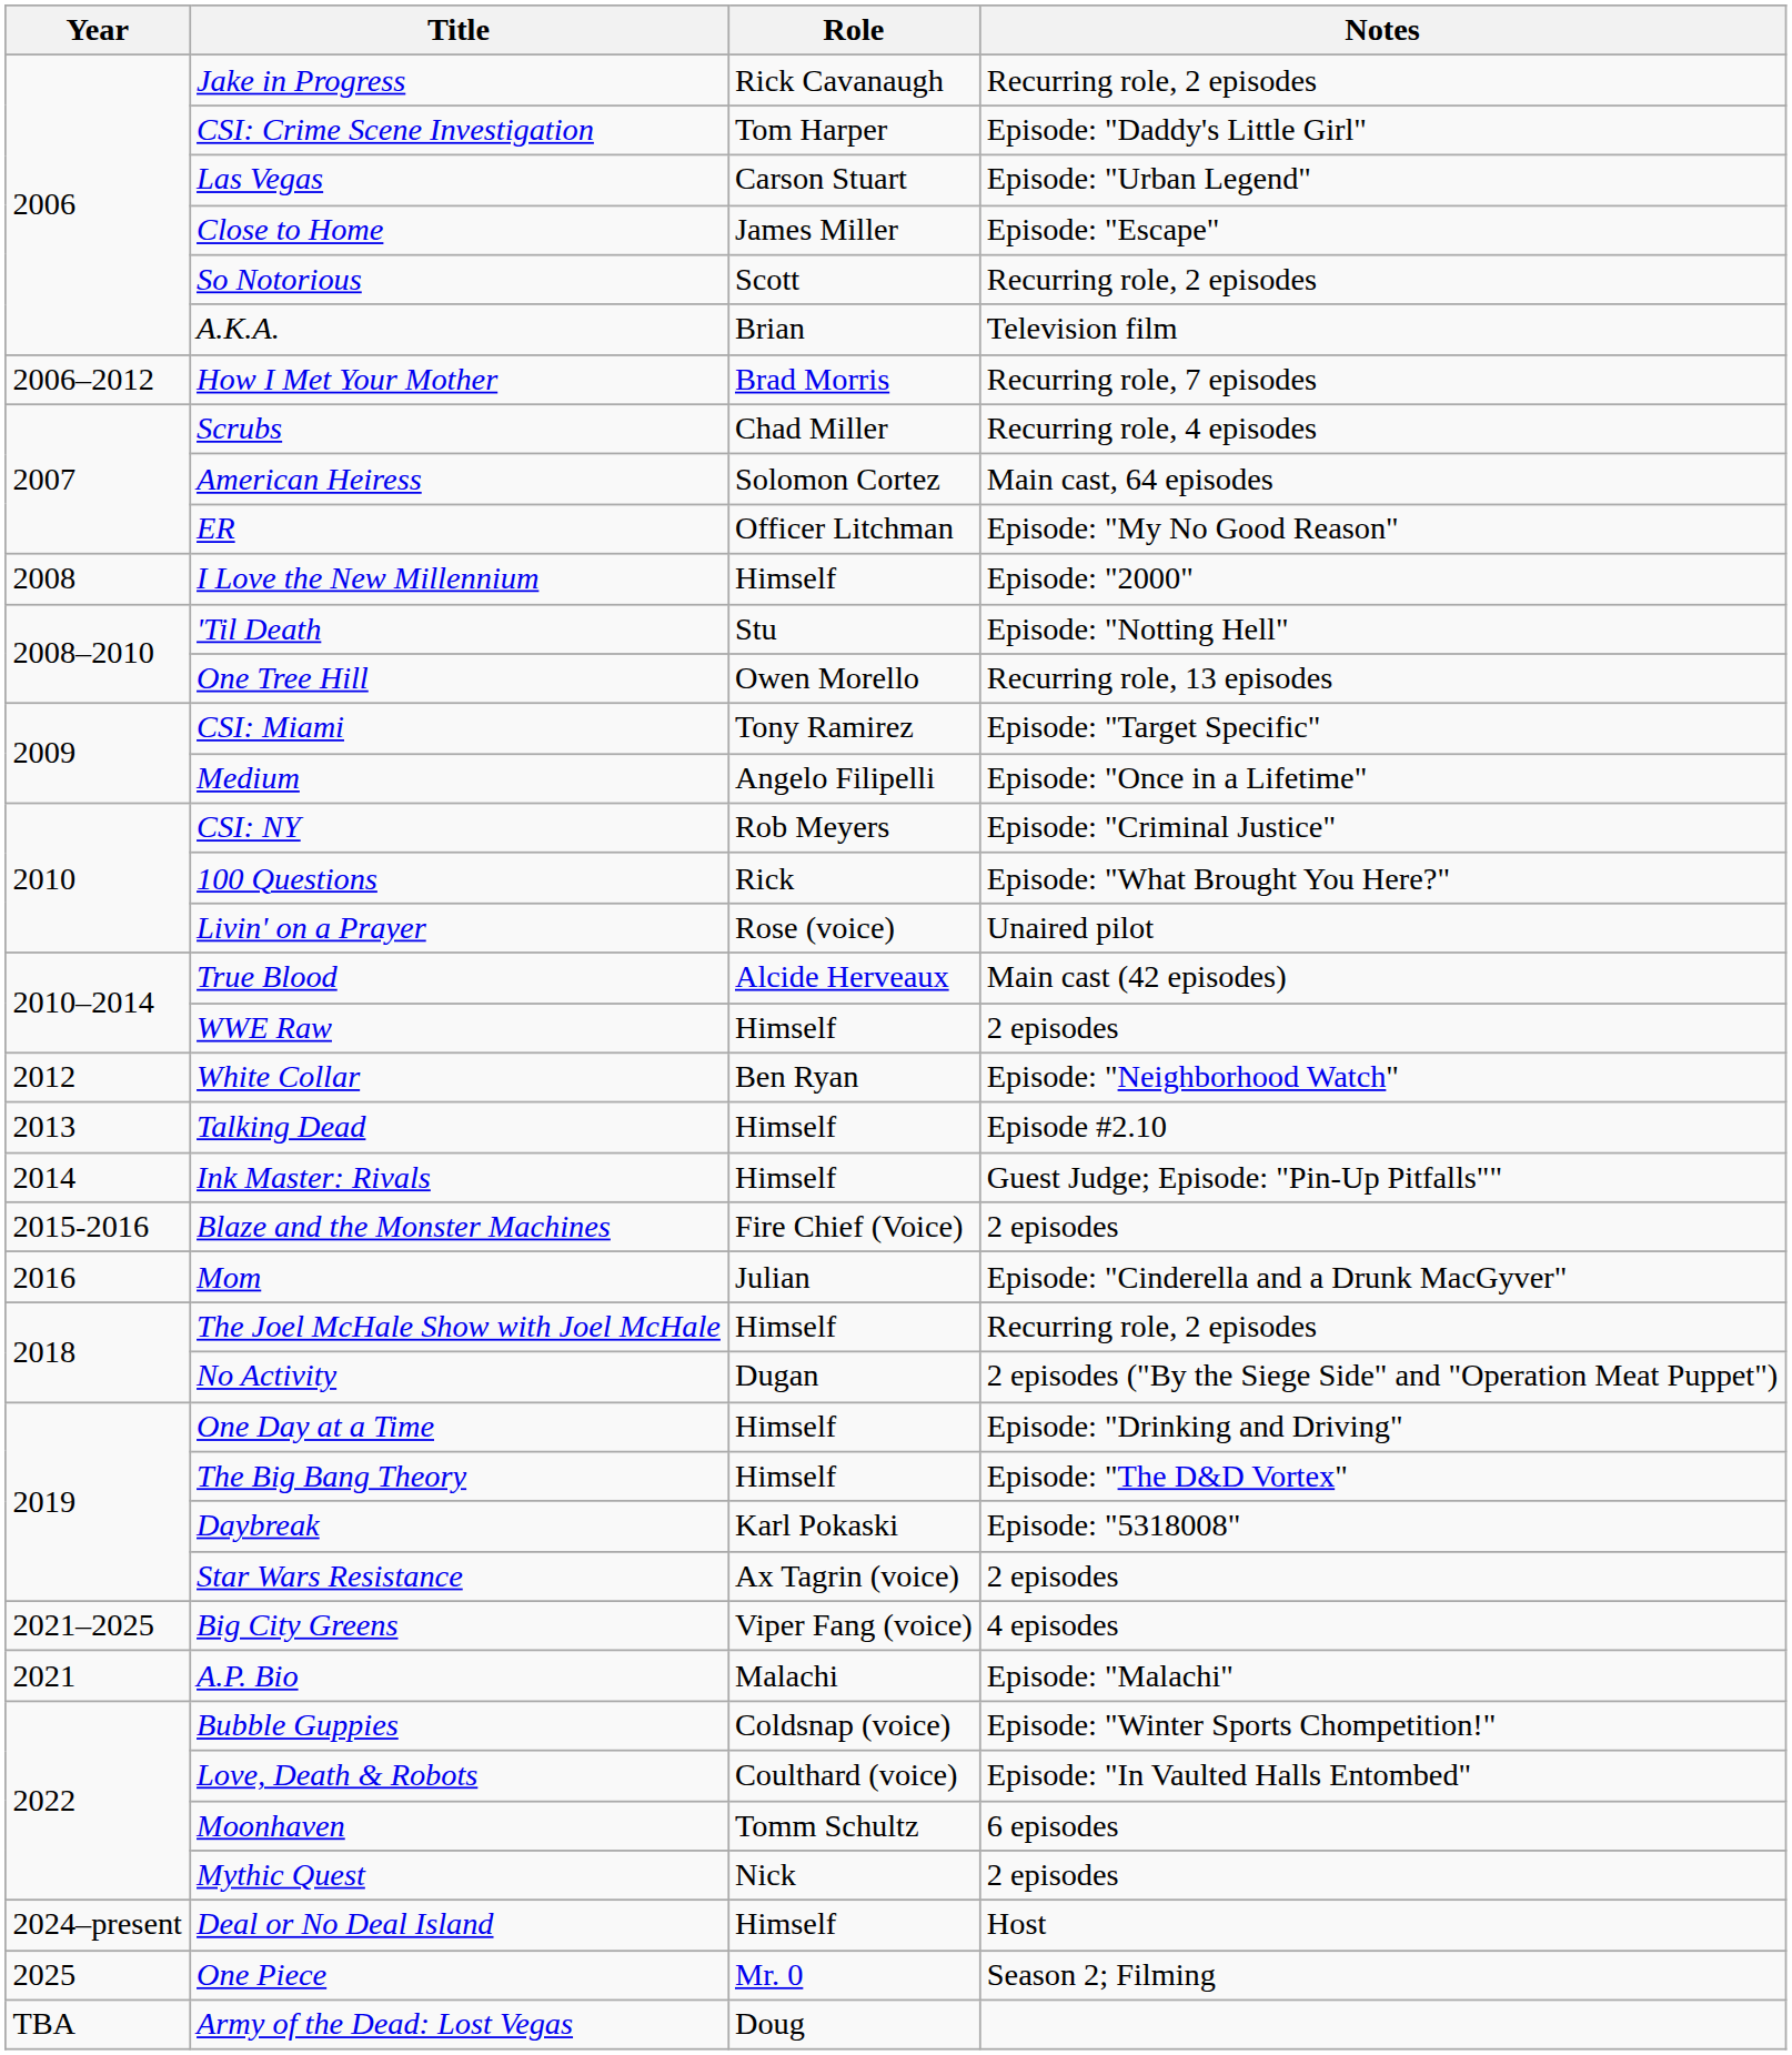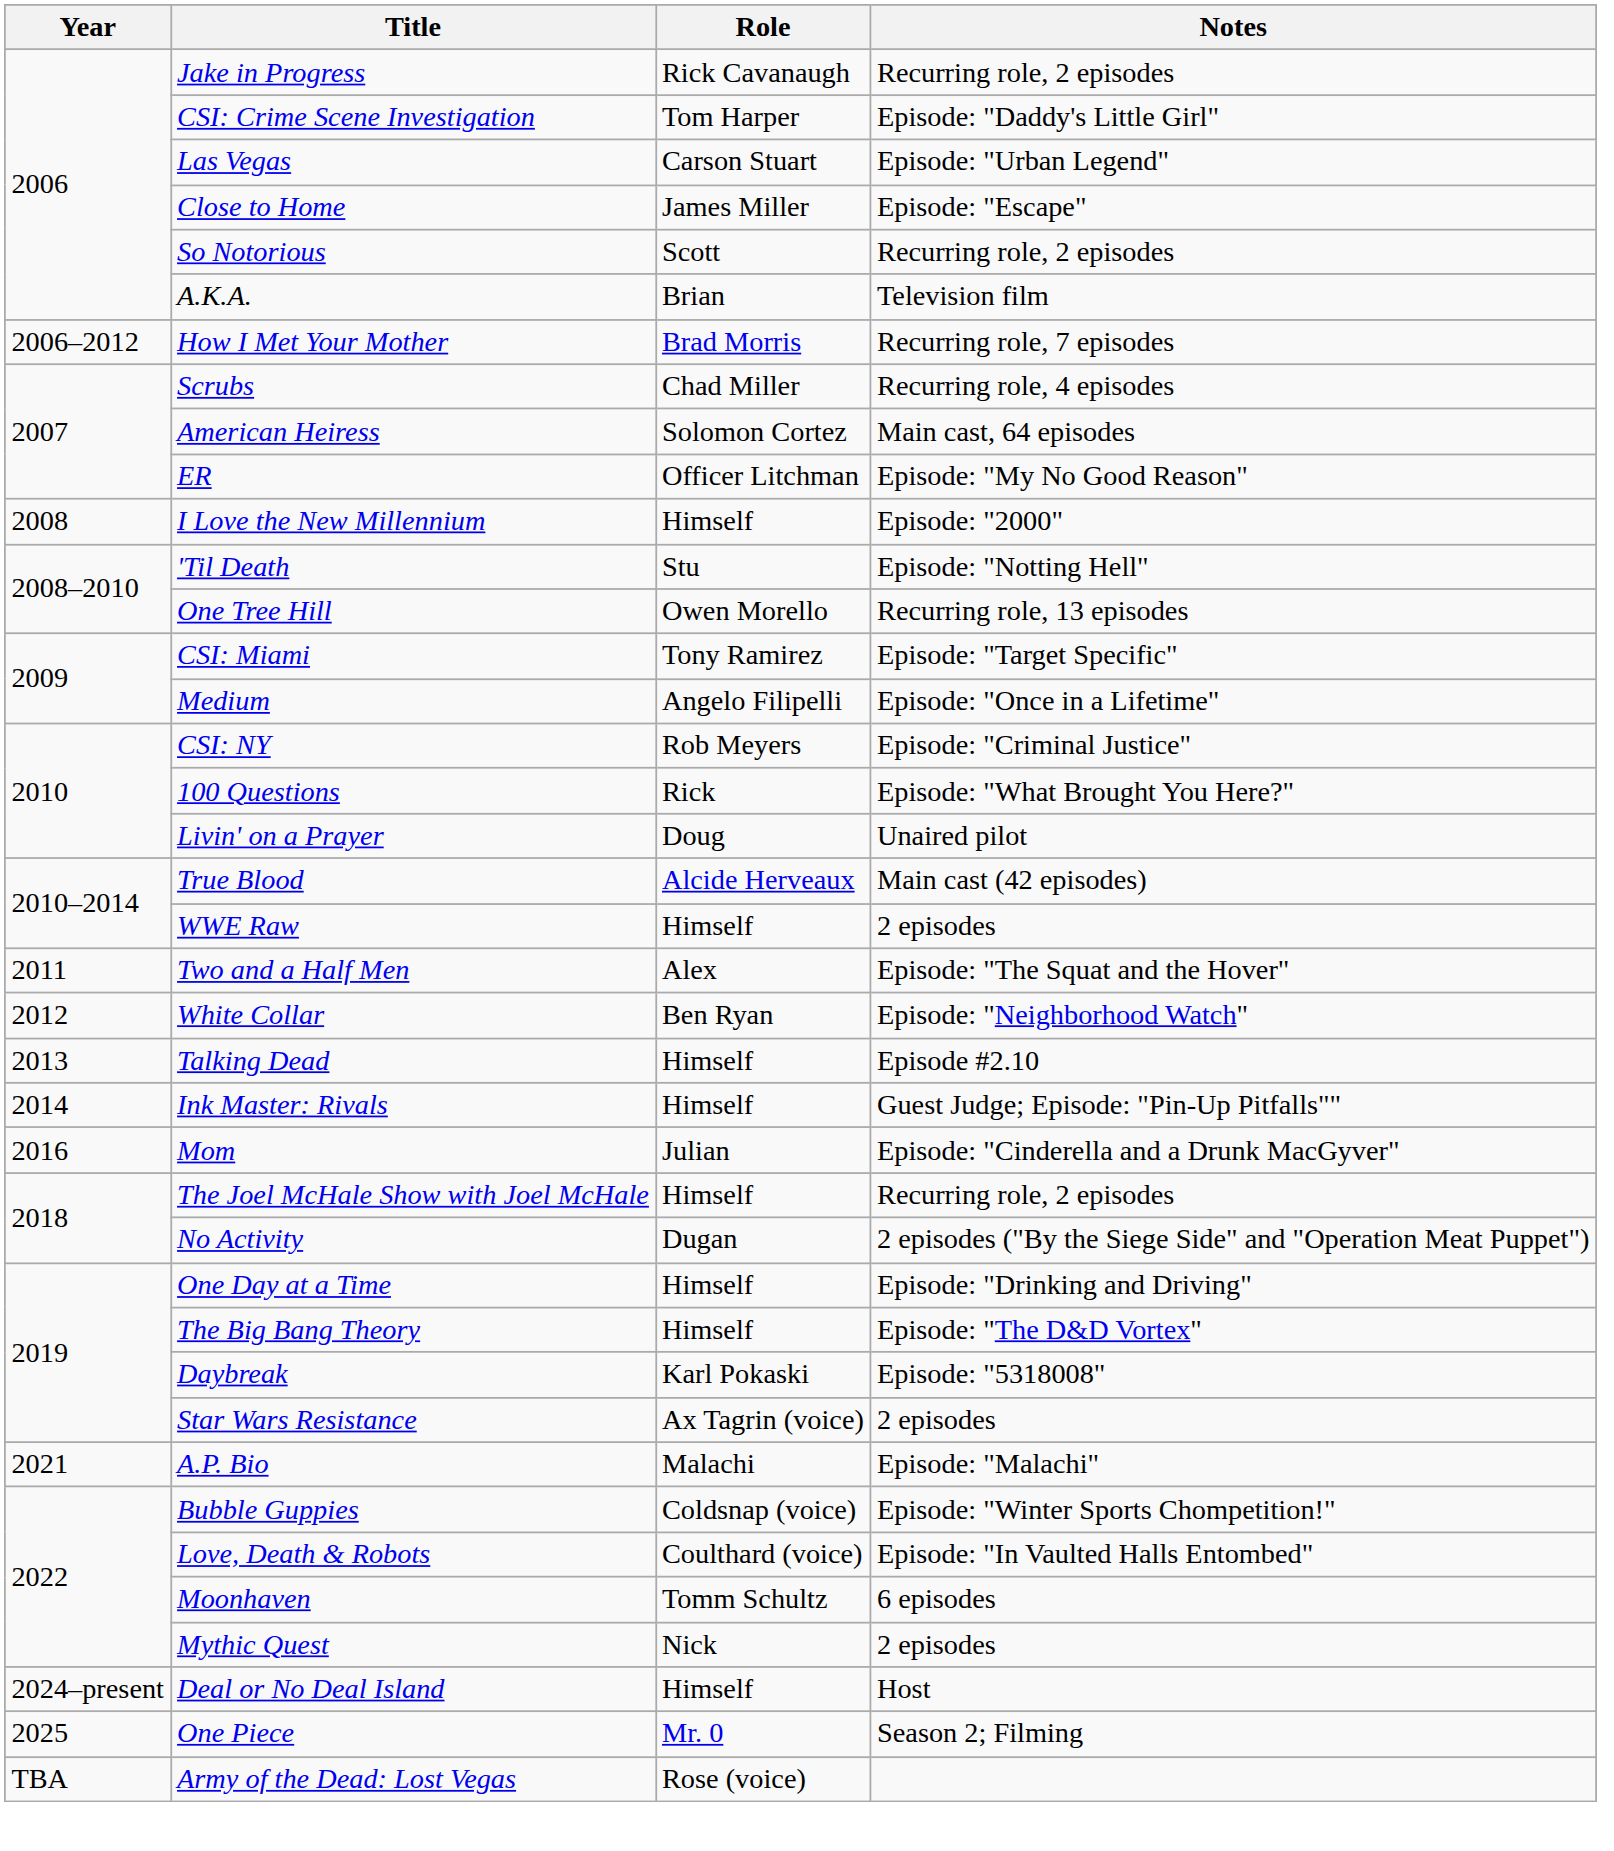 <table class="wikitable sortable">
 <tr>
 <th>Year</th>
 <th>Title</th>
 <th>Role</th>
 <th class="unsortable">Notes</th>
 </tr>
 <tr>
 <td rowspan="6">2006</td>
 <td><em><a href='#'>Jake in Progress</a></em></td>
 <td>Rick Cavanaugh</td>
 <td>Recurring role, 2 episodes</td>
 </tr>
 <tr>
 <td><em><a href='#'>CSI: Crime Scene Investigation</a></em></td>
 <td>Tom Harper</td>
 <td>Episode: "Daddy's Little Girl"</td>
 </tr>
 <tr>
 <td><em><a href='#'>Las Vegas</a></em></td>
 <td>Carson Stuart</td>
 <td>Episode: "Urban Legend"</td>
 </tr>
 <tr>
 <td><em><a href='#'>Close to Home</a></em></td>
 <td>James Miller</td>
 <td>Episode: "Escape"</td>
 </tr>
 <tr>
 <td><em><a href='#'>So Notorious</a></em></td>
 <td>Scott</td>
 <td>Recurring role, 2 episodes</td>
 </tr>
 <tr>
 <td><em>A.K.A.</em></td>
 <td>Brian</td>
 <td>Television film</td>
 </tr>
 <tr>
 <td>2006–2012</td>
 <td><em><a href='#'>How I Met Your Mother</a></em></td>
 <td><a href='#'>Brad Morris</a></td>
 <td>Recurring role, 7 episodes</td>
 </tr>
 <tr>
 <td rowspan="3">2007</td>
 <td><em><a href='#'>Scrubs</a></em></td>
 <td>Chad Miller</td>
 <td>Recurring role, 4 episodes</td>
 </tr>
 <tr>
 <td><em><a href='#'>American Heiress</a></em></td>
 <td>Solomon Cortez</td>
 <td>Main cast, 64 episodes</td>
 </tr>
 <tr>
 <td><em><a href='#'>ER</a></em></td>
 <td>Officer Litchman</td>
 <td>Episode: "My No Good Reason"</td>
 </tr>
 <tr>
 <td>2008</td>
 <td><em><a href='#'>I Love the New Millennium</a></em></td>
 <td>Himself</td>
 <td>Episode: "2000"</td>
 </tr>
 <tr>
 <td rowspan="2">2008–2010</td>
 <td><em><a href='#'>'Til Death</a></em></td>
 <td>Stu</td>
 <td>Episode: "Notting Hell"</td>
 </tr>
 <tr>
 <td><em><a href='#'>One Tree Hill</a></em></td>
 <td>Owen Morello</td>
 <td>Recurring role, 13 episodes</td>
 </tr>
 <tr>
 <td rowspan="2">2009</td>
 <td><em><a href='#'>CSI: Miami</a></em></td>
 <td>Tony Ramirez</td>
 <td>Episode: "Target Specific"</td>
 </tr>
 <tr>
 <td><em><a href='#'>Medium</a></em></td>
 <td>Angelo Filipelli</td>
 <td>Episode: "Once in a Lifetime"</td>
 </tr>
 <tr>
 <td rowspan="3">2010</td>
 <td><em><a href='#'>CSI: NY</a></em></td>
 <td>Rob Meyers</td>
 <td>Episode: "Criminal Justice"</td>
 </tr>
 <tr>
 <td><em><a href='#'>100 Questions</a></em></td>
 <td>Rick</td>
 <td>Episode: "What Brought You Here?"</td>
 </tr>
 <tr>
 <td><em><a href='#'>Livin' on a Prayer</a></em></td>
-<td>Rose (voice)</td>
+<td>Doug</td>
 <td>Unaired pilot</td>
 </tr>
 <tr>
 <td rowspan="2">2010–2014</td>
 <td><em><a href='#'>True Blood</a></em></td>
 <td><a href='#'>Alcide Herveaux</a></td>
 <td>Main cast (42 episodes)</td>
 </tr>
 <tr>
 <td><em><a href='#'>WWE Raw</a></em></td>
 <td>Himself</td>
 <td>2 episodes</td>
+</tr>
+<tr>
+<td>2011</td>
+<td><em><a href='#'>Two and a Half Men</a></em></td>
+<td>Alex</td>
+<td>Episode: "The Squat and the Hover"</td>
 </tr>
 <tr>
 <td>2012</td>
 <td><em><a href='#'>White Collar</a></em></td>
 <td>Ben Ryan</td>
 <td>Episode: "<a href='#'>Neighborhood Watch</a>"</td>
 </tr>
 <tr>
 <td>2013</td>
 <td><em><a href='#'>Talking Dead</a></em></td>
 <td>Himself</td>
 <td>Episode #2.10</td>
 </tr>
 <tr>
 <td>2014</td>
 <td><em><a href='#'>Ink Master: Rivals</a></em></td>
 <td>Himself</td>
 <td>Guest Judge; Episode: "Pin-Up Pitfalls""</td>
-</tr>
-<tr>
-<td>2015-2016</td>
-<td><em><a href='#'>Blaze and the Monster Machines</a></em></td>
-<td>Fire Chief (Voice)</td>
-<td>2 episodes</td>
 </tr>
 <tr>
 <td>2016</td>
 <td><em><a href='#'>Mom</a></em></td>
 <td>Julian</td>
 <td>Episode: "Cinderella and a Drunk MacGyver"</td>
 </tr>
 <tr>
 <td rowspan="2">2018</td>
 <td><em><a href='#'>The Joel McHale Show with Joel McHale</a></em></td>
 <td>Himself</td>
 <td>Recurring role, 2 episodes</td>
 </tr>
 <tr>
 <td><em><a href='#'>No Activity</a></em></td>
 <td>Dugan</td>
 <td>2 episodes ("By the Siege Side" and "Operation Meat Puppet")</td>
 </tr>
 <tr>
 <td rowspan="4">2019</td>
 <td><em><a href='#'>One Day at a Time</a></em></td>
 <td>Himself</td>
 <td>Episode: "Drinking and Driving"</td>
 </tr>
 <tr>
 <td><em><a href='#'>The Big Bang Theory</a></em></td>
 <td>Himself</td>
 <td>Episode: "<a href='#'>The D&D Vortex</a>"</td>
 </tr>
 <tr>
 <td><em><a href='#'>Daybreak</a></em></td>
 <td>Karl Pokaski</td>
 <td>Episode: "5318008"</td>
 </tr>
 <tr>
 <td><em><a href='#'>Star Wars Resistance</a></em></td>
 <td>Ax Tagrin (voice)</td>
 <td>2 episodes</td>
-</tr>
-<tr>
-<td>2021–2025</td>
-<td><em><a href='#'>Big City Greens</a></em></td>
-<td>Viper Fang (voice)</td>
-<td>4 episodes</td>
 </tr>
 <tr>
 <td>2021</td>
 <td><em><a href='#'>A.P. Bio</a></em></td>
 <td>Malachi</td>
 <td>Episode: "Malachi"</td>
 </tr>
 <tr>
 <td rowspan="4">2022</td>
 <td><em><a href='#'>Bubble Guppies</a></em></td>
 <td>Coldsnap (voice)</td>
 <td>Episode: "Winter Sports Chompetition!"</td>
 </tr>
 <tr>
 <td><em><a href='#'>Love, Death & Robots</a></em></td>
 <td>Coulthard (voice)</td>
 <td>Episode: "In Vaulted Halls Entombed"</td>
 </tr>
 <tr>
 <td><em><a href='#'>Moonhaven</a></em></td>
 <td>Tomm Schultz</td>
 <td>6 episodes</td>
 </tr>
 <tr>
 <td><em><a href='#'>Mythic Quest</a></em></td>
 <td>Nick</td>
 <td>2 episodes</td>
 </tr>
 <tr>
 <td>2024–present</td>
 <td><em><a href='#'>Deal or No Deal Island</a></em></td>
 <td>Himself</td>
 <td>Host</td>
 </tr>
 <tr>
 <td>2025</td>
 <td><em><a href='#'>One Piece</a></em></td>
 <td><a href='#'>Mr. 0</a></td>
 <td>Season 2; Filming</td>
 </tr>
 <tr>
 <td>TBA</td>
 <td><em><a href='#'>Army of the Dead: Lost Vegas</a></em></td>
-<td>Doug</td>
+<td>Rose (voice)</td>
 <td></td>
 </tr>
 </table>
